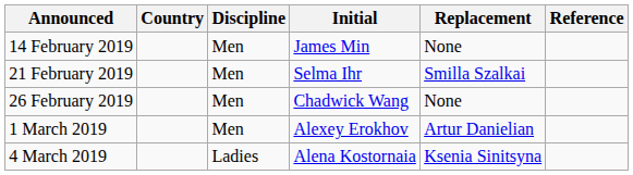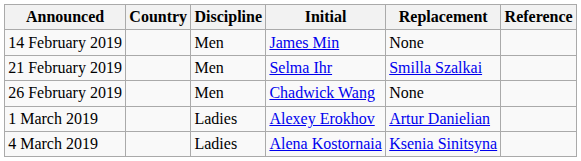 <table class="wikitable">
 <tr>
 <th>Announced</th>
 <th>Country</th>
 <th>Discipline</th>
 <th>Initial</th>
 <th>Replacement</th>
 <th>Reference</th>
 </tr>
 <tr>
 <td>14 February 2019</td>
 <td></td>
 <td>Men</td>
 <td><a href='#'>James Min</a></td>
 <td>None</td>
 <td></td>
 </tr>
 <tr>
 <td>21 February 2019</td>
 <td></td>
 <td>Men</td>
 <td><a href='#'>Selma Ihr</a></td>
 <td><a href='#'>Smilla Szalkai</a></td>
 <td></td>
 </tr>
 <tr>
 <td>26 February 2019</td>
 <td></td>
 <td>Men</td>
 <td><a href='#'>Chadwick Wang</a></td>
 <td>None</td>
 <td></td>
 </tr>
 <tr>
 <td>1 March 2019</td>
 <td></td>
-<td>Men</td>
+<td>Ladies</td>
 <td><a href='#'>Alexey Erokhov</a></td>
 <td><a href='#'>Artur Danielian</a></td>
 <td></td>
 </tr>
 <tr>
 <td>4 March 2019</td>
 <td></td>
 <td>Ladies</td>
 <td><a href='#'>Alena Kostornaia</a></td>
 <td><a href='#'>Ksenia Sinitsyna</a></td>
 <td></td>
 </tr>
 </table>
